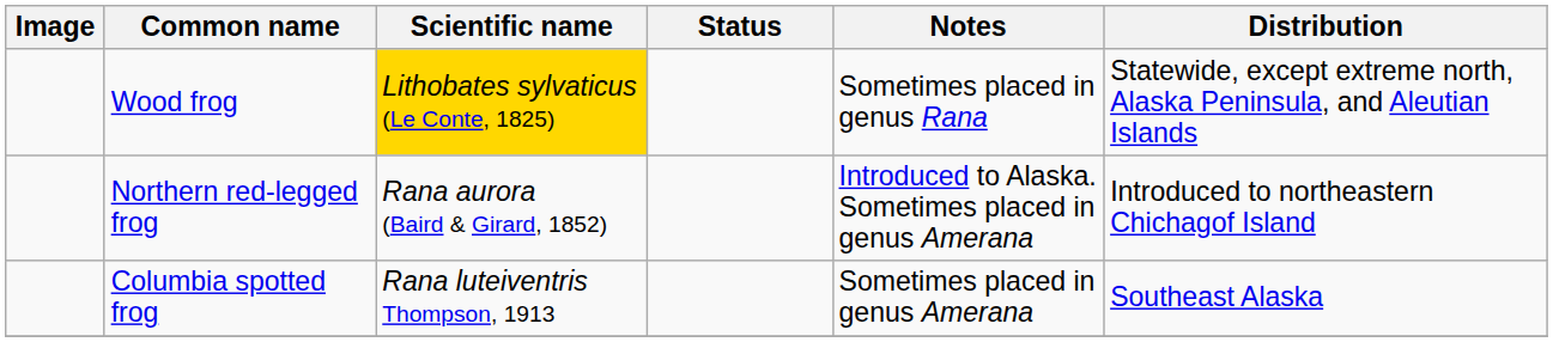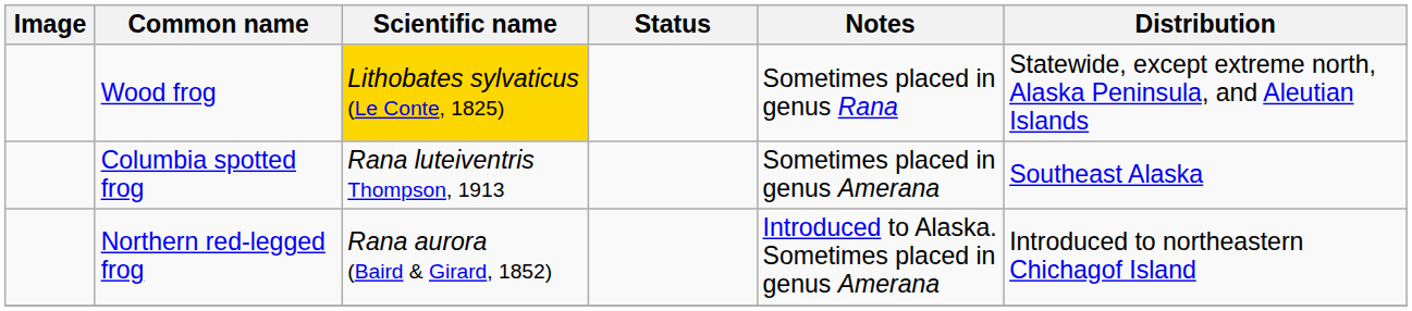 <table class="wikitable">
 <tr>
 <th scope="col" style="width: 50px;">Image</th>
 <th scope="col" style="width: 150px;">Common name</th>
 <th scope="col" style="width: 150px;">Scientific name</th>
 <th scope="col" style="width: 100px;">Status</th>
 <th scope="col" style="width: 150px;">Notes</th>
 <th scope="col" style="width: 250px;">Distribution</th>
 </tr>
 <tr>
 <td></td>
 <td><a href='#'>Wood frog</a></td>
 <td style="background: gold;"><em>Lithobates sylvaticus</em><br><small>(<a href='#'>Le Conte</a>, 1825)</small></td>
 <td></td>
 <td>Sometimes placed in genus <em><a href='#'>Rana</a></em></td>
 <td>Statewide, except extreme north, <a href='#'>Alaska Peninsula</a>, and <a href='#'>Aleutian Islands</a></td>
 </tr>
 <tr>
 <td></td>
+<td><a href='#'>Columbia spotted frog</a></td>
+<td><em>Rana luteiventris</em><br><small><a href='#'>Thompson</a>, 1913</small></td>
+<td></td>
+<td>Sometimes placed in genus <em>Amerana</em></td>
+<td><a href='#'>Southeast Alaska</a></td>
+</tr>
+<tr>
+<td></td>
 <td><a href='#'>Northern red-legged frog</a></td>
 <td><em>Rana aurora</em><br><small>(<a href='#'>Baird</a> & <a href='#'>Girard</a>, 1852)</small></td>
 <td></td>
 <td><a href='#'>Introduced</a> to Alaska. Sometimes placed in genus <em>Amerana</em></td>
 <td>Introduced to northeastern <a href='#'>Chichagof Island</a></td>
 </tr>
 <tr>
-<td></td>
-<td><a href='#'>Columbia spotted frog</a></td>
-<td><em>Rana luteiventris</em><br><small><a href='#'>Thompson</a>, 1913</small></td>
-<td></td>
-<td>Sometimes placed in genus <em>Amerana</em></td>
-<td><a href='#'>Southeast Alaska</a></td>
-</tr>
-<tr>
 </tr>
 </table>
